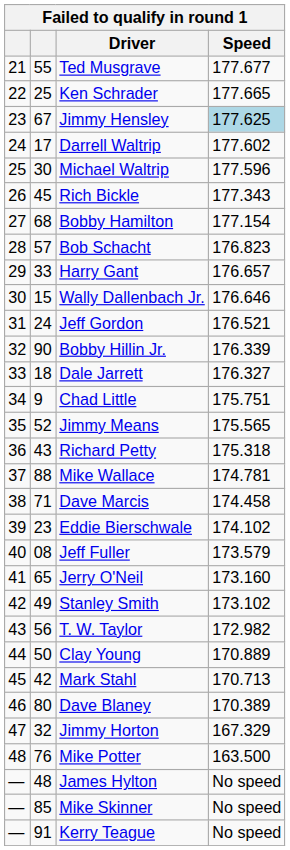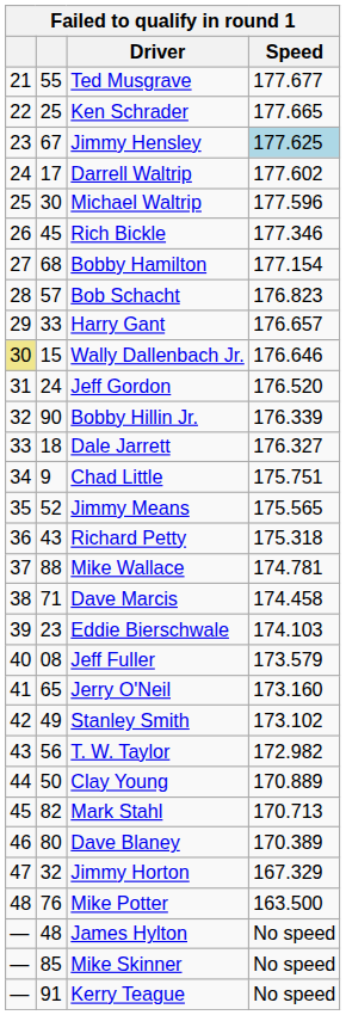 <table class="wikitable" style="font-size: 90%;">
 <tr>
 <th colspan=4>Failed to qualify in round 1</th>
 </tr>
 <tr>
 <th></th>
 <th></th>
 <th>Driver</th>
 <th>Speed</th>
 </tr>
 <tr>
 <td>21</td>
 <td>55</td>
 <td><a href='#'>Ted Musgrave</a></td>
 <td>177.677</td>
 </tr>
 <tr>
 <td>22</td>
 <td>25</td>
 <td><a href='#'>Ken Schrader</a></td>
 <td>177.665</td>
 </tr>
 <tr>
 <td>23</td>
 <td>67</td>
 <td><a href='#'>Jimmy Hensley</a></td>
 <td style="background: lightblue;">177.625</td>
 </tr>
 <tr>
 <td>24</td>
 <td>17</td>
 <td><a href='#'>Darrell Waltrip</a></td>
 <td>177.602</td>
 </tr>
 <tr>
 <td>25</td>
 <td>30</td>
 <td><a href='#'>Michael Waltrip</a></td>
 <td>177.596</td>
 </tr>
 <tr>
 <td>26</td>
 <td>45</td>
 <td><a href='#'>Rich Bickle</a></td>
-<td>177.343</td>
+<td>177.346</td>
 </tr>
 <tr>
 <td>27</td>
 <td>68</td>
 <td><a href='#'>Bobby Hamilton</a></td>
 <td>177.154</td>
 </tr>
 <tr>
 <td>28</td>
 <td>57</td>
 <td><a href='#'>Bob Schacht</a></td>
 <td>176.823</td>
 </tr>
 <tr>
 <td>29</td>
 <td>33</td>
 <td><a href='#'>Harry Gant</a></td>
 <td>176.657</td>
 </tr>
 <tr>
-<td>30</td>
+<td style="background: khaki;">30</td>
 <td>15</td>
 <td><a href='#'>Wally Dallenbach Jr.</a></td>
 <td>176.646</td>
 </tr>
 <tr>
 <td>31</td>
 <td>24</td>
 <td><a href='#'>Jeff Gordon</a></td>
-<td>176.521</td>
+<td>176.520</td>
 </tr>
 <tr>
 <td>32</td>
 <td>90</td>
 <td><a href='#'>Bobby Hillin Jr.</a></td>
 <td>176.339</td>
 </tr>
 <tr>
 <td>33</td>
 <td>18</td>
 <td><a href='#'>Dale Jarrett</a></td>
 <td>176.327</td>
 </tr>
 <tr>
 <td>34</td>
 <td>9</td>
 <td><a href='#'>Chad Little</a></td>
 <td>175.751</td>
 </tr>
 <tr>
 <td>35</td>
 <td>52</td>
 <td><a href='#'>Jimmy Means</a></td>
 <td>175.565</td>
 </tr>
 <tr>
 <td>36</td>
 <td>43</td>
 <td><a href='#'>Richard Petty</a></td>
 <td>175.318</td>
 </tr>
 <tr>
 <td>37</td>
 <td>88</td>
 <td><a href='#'>Mike Wallace</a></td>
 <td>174.781</td>
 </tr>
 <tr>
 <td>38</td>
 <td>71</td>
 <td><a href='#'>Dave Marcis</a></td>
 <td>174.458</td>
 </tr>
 <tr>
 <td>39</td>
 <td>23</td>
 <td><a href='#'>Eddie Bierschwale</a></td>
-<td>174.102</td>
+<td>174.103</td>
 </tr>
 <tr>
 <td>40</td>
 <td>08</td>
 <td><a href='#'>Jeff Fuller</a></td>
 <td>173.579</td>
 </tr>
 <tr>
 <td>41</td>
 <td>65</td>
 <td><a href='#'>Jerry O'Neil</a></td>
 <td>173.160</td>
 </tr>
 <tr>
 <td>42</td>
 <td>49</td>
 <td><a href='#'>Stanley Smith</a></td>
 <td>173.102</td>
 </tr>
 <tr>
 <td>43</td>
 <td>56</td>
 <td><a href='#'>T. W. Taylor</a></td>
 <td>172.982</td>
 </tr>
 <tr>
 <td>44</td>
 <td>50</td>
 <td><a href='#'>Clay Young</a></td>
 <td>170.889</td>
 </tr>
 <tr>
 <td>45</td>
-<td>42</td>
+<td>82</td>
 <td><a href='#'>Mark Stahl</a></td>
 <td>170.713</td>
 </tr>
 <tr>
 <td>46</td>
 <td>80</td>
 <td><a href='#'>Dave Blaney</a></td>
 <td>170.389</td>
 </tr>
 <tr>
 <td>47</td>
 <td>32</td>
 <td><a href='#'>Jimmy Horton</a></td>
 <td>167.329</td>
 </tr>
 <tr>
 <td>48</td>
 <td>76</td>
 <td><a href='#'>Mike Potter</a></td>
 <td>163.500</td>
 </tr>
 <tr>
 <td>—</td>
 <td>48</td>
 <td><a href='#'>James Hylton</a></td>
 <td>No speed</td>
 </tr>
 <tr>
 <td>—</td>
 <td>85</td>
 <td><a href='#'>Mike Skinner</a></td>
 <td>No speed</td>
 </tr>
 <tr>
 <td>—</td>
 <td>91</td>
 <td><a href='#'>Kerry Teague</a></td>
 <td>No speed</td>
 </tr>
 </table>
